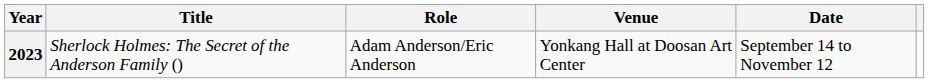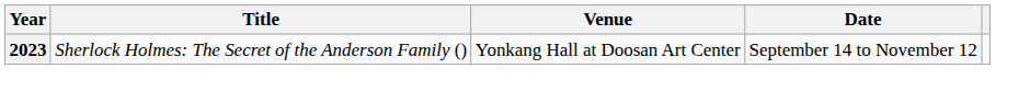 <table class="wikitable plainrowheaders">
 <tr>
 <th scope="col">Year</th>
 <th scope="col">Title</th>
-<th scope="col">Role</th>
 <th scope="col">Venue</th>
 <th scope="col">Date</th>
 <th scope="col" class="unsortable"></th>
 </tr>
 <tr>
 <th scope="row">2023</th>
 <td><em>Sherlock Holmes: The Secret of the Anderson Family</em> ()</td>
-<td>Adam Anderson/Eric Anderson</td>
 <td>Yonkang Hall at Doosan Art Center</td>
 <td>September 14 to November 12</td>
 <td style="text-align:center"></td>
 </tr>
 </table>
